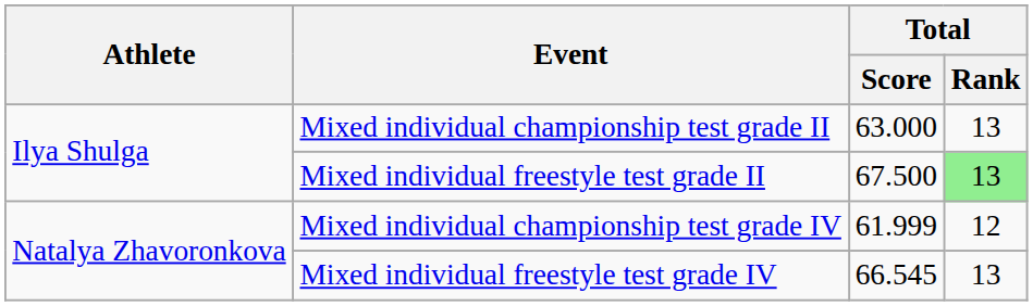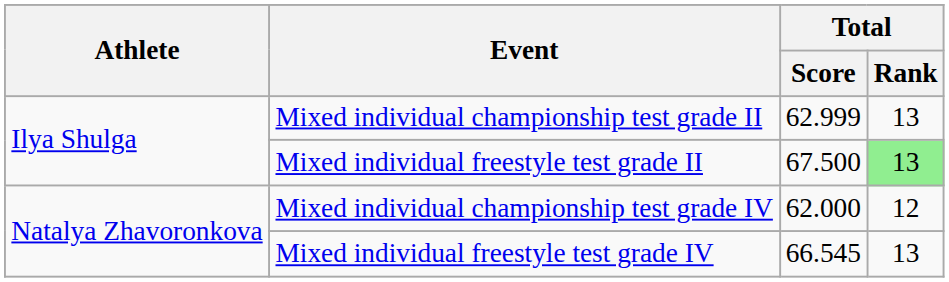 <table class=wikitable style="font-size:90%">
 <tr>
 <th rowspan="2">Athlete</th>
 <th rowspan="2">Event</th>
 <th colspan="2">Total</th>
 </tr>
 <tr>
 <th>Score</th>
 <th>Rank</th>
 </tr>
 <tr>
 <td rowspan="2"><a href='#'>Ilya Shulga</a></td>
 <td><a href='#'>Mixed individual championship test grade II</a></td>
-<td align="center">63.000</td>
+<td align="center">62.999</td>
 <td align="center">13</td>
 </tr>
 <tr>
 <td><a href='#'>Mixed individual freestyle test grade II</a></td>
 <td align="center">67.500</td>
 <td align="center" style="background: lightgreen;">13</td>
 </tr>
 <tr>
 <td rowspan="2"><a href='#'>Natalya Zhavoronkova</a></td>
 <td><a href='#'>Mixed individual championship test grade IV</a></td>
-<td align="center">61.999</td>
+<td align="center">62.000</td>
 <td align="center">12</td>
 </tr>
 <tr>
 <td><a href='#'>Mixed individual freestyle test grade IV</a></td>
 <td align="center">66.545</td>
 <td align="center">13</td>
 </tr>
 </table>
